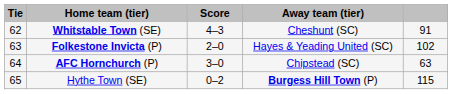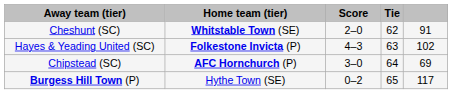 <table class="wikitable" style="width: 600px; background:WhiteSmoke; text-align:center; font-size:90%">
 <tr>
-<td scope="col" style="width:  5.00%; background:silver;"><strong>Tie</strong></td>
+<td scope="col" style="width: 36.25%; background:silver;"><strong>Away team (tier)</strong></td>
 <td scope="col" style="width: 36.25%; background:silver;"><strong>Home team (tier)</strong></td>
 <td scope="col" style="width: 12.50%; background:silver;"><strong>Score</strong></td>
-<td scope="col" style="width: 36.25%; background:silver;"><strong>Away team (tier)</strong></td>
+<td scope="col" style="width:  5.00%; background:silver;"><strong>Tie</strong></td>
 <td scope="col" style="width: 10.00%; background:silver;"><strong></strong></td>
 </tr>
 <tr>
+<td><a href='#'>Cheshunt</a> (SC)</td>
+<td><strong><a href='#'>Whitstable Town</a></strong> (SE)</td>
+<td>2–0</td>
 <td>62</td>
-<td><strong><a href='#'>Whitstable Town</a></strong> (SE)</td>
-<td>4–3</td>
-<td><a href='#'>Cheshunt</a> (SC)</td>
 <td>91</td>
 </tr>
 <tr>
+<td><a href='#'>Hayes & Yeading United</a> (SC)</td>
+<td><strong><a href='#'>Folkestone Invicta</a></strong> (P)</td>
+<td>4–3</td>
 <td>63</td>
-<td><strong><a href='#'>Folkestone Invicta</a></strong> (P)</td>
-<td>2–0</td>
-<td><a href='#'>Hayes & Yeading United</a> (SC)</td>
 <td>102</td>
 </tr>
 <tr>
-<td>64</td>
+<td><a href='#'>Chipstead</a> (SC)</td>
 <td><strong><a href='#'>AFC Hornchurch</a></strong> (P)</td>
 <td>3–0</td>
-<td><a href='#'>Chipstead</a> (SC)</td>
-<td>63</td>
+<td>64</td>
+<td>69</td>
 </tr>
 <tr>
-<td>65</td>
+<td><strong><a href='#'>Burgess Hill Town</a></strong> (P)</td>
 <td><a href='#'>Hythe Town</a> (SE)</td>
 <td>0–2</td>
-<td><strong><a href='#'>Burgess Hill Town</a></strong> (P)</td>
-<td>115</td>
+<td>65</td>
+<td>117</td>
 </tr>
 </table>
